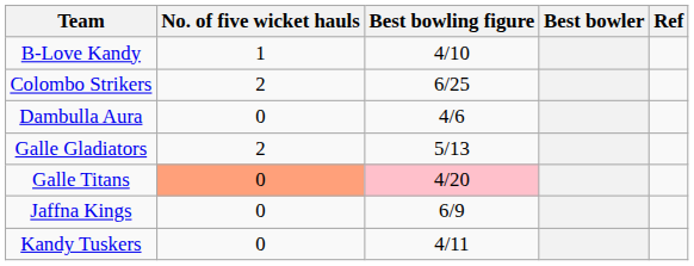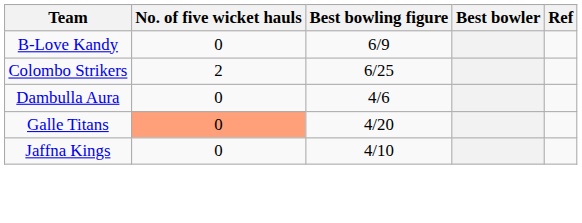 <table class="wikitable plainrowheaders sortable" style="text-align:center">
 <tr>
 <th>Team</th>
 <th>No. of five wicket hauls</th>
 <th>Best bowling figure</th>
 <th>Best bowler</th>
 <th>Ref</th>
 </tr>
 <tr>
 <td><a href='#'>B-Love Kandy</a></td>
-<td>1</td>
-<td>4/10</td>
+<td>0</td>
+<td>6/9</td>
 <th scope="row"> </th>
 <td></td>
 </tr>
 <tr>
 <td><a href='#'>Colombo Strikers</a></td>
 <td>2</td>
 <td>6/25</td>
 <th scope="row"> </th>
 <td></td>
 </tr>
 <tr>
 <td><a href='#'>Dambulla Aura</a></td>
 <td>0</td>
 <td>4/6</td>
 <th scope="row"> </th>
 <td></td>
 </tr>
 <tr>
-<td><a href='#'>Galle Gladiators</a></td>
-<td>2</td>
-<td>5/13</td>
-<th scope="row"> </th>
-<td></td>
-</tr>
-<tr>
 <td><a href='#'>Galle Titans</a></td>
 <td style="background: lightsalmon;">0</td>
-<td style="background: pink;">4/20</td>
+<td>4/20</td>
 <th scope="row">  <br>  </th>
 <td></td>
 </tr>
 <tr>
 <td><a href='#'>Jaffna Kings</a></td>
 <td>0</td>
-<td>6/9</td>
-<th scope="row"> </th>
-<td></td>
-</tr>
-<tr>
-<td><a href='#'>Kandy Tuskers</a></td>
-<td>0</td>
-<td>4/11</td>
+<td>4/10</td>
 <th scope="row"> </th>
 <td></td>
 </tr>
 </table>
